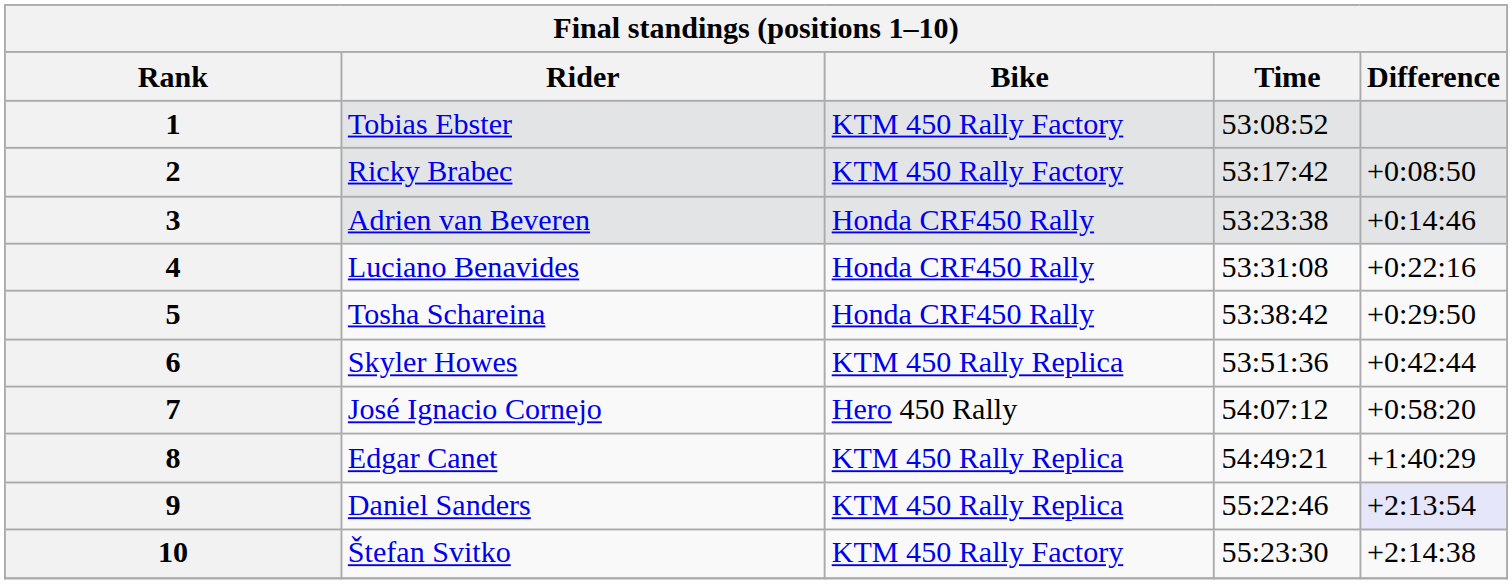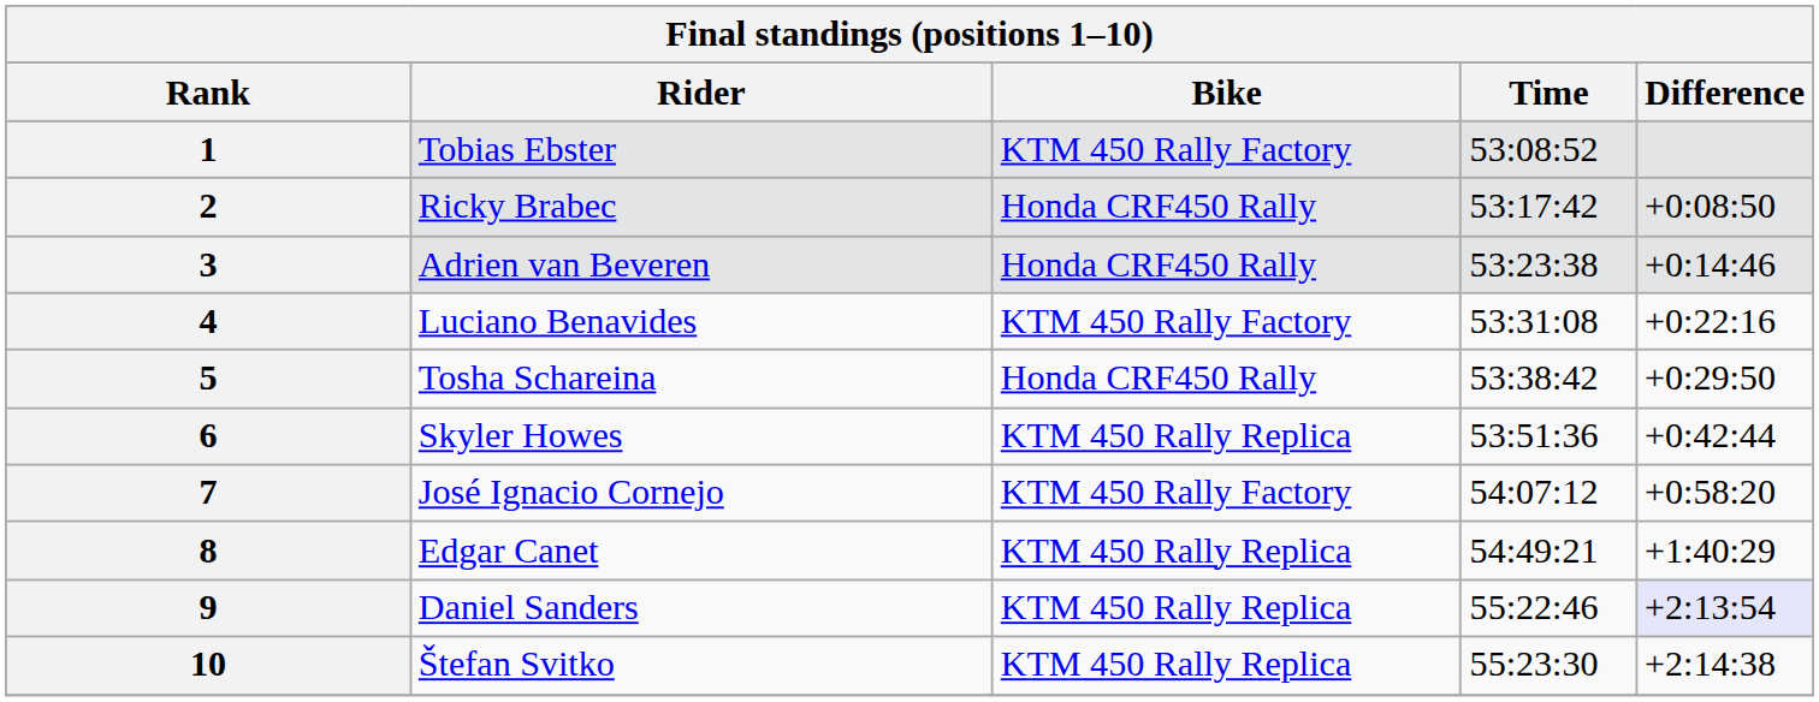 <table class="wikitable" style="width:50em;margin-bottom:0;">
 <tr>
 <th colspan=5>Final standings (positions 1–10)</th>
 </tr>
 <tr>
 <th>Rank</th>
 <th style="width:250px;">Rider</th>
 <th style="width:200px;">Bike</th>
 <th style="width:70px;">Time</th>
 <th style="width:70px;">Difference</th>
 </tr>
 <tr style="background:#e3e4e5;">
 <th>1</th>
 <td> <a href='#'>Tobias Ebster</a></td>
 <td><a href='#'>KTM 450 Rally Factory</a></td>
 <td>53:08:52</td>
 <td></td>
 </tr>
 <tr style="background:#e3e4e5;">
 <th>2</th>
 <td> <a href='#'>Ricky Brabec</a></td>
-<td><a href='#'>KTM 450 Rally Factory</a></td>
+<td><a href='#'>Honda CRF450 Rally</a></td>
 <td>53:17:42</td>
 <td>+0:08:50</td>
 </tr>
 <tr style="background:#e3e4e5;">
 <th>3</th>
 <td> <a href='#'>Adrien van Beveren</a></td>
 <td><a href='#'>Honda CRF450 Rally</a></td>
 <td>53:23:38</td>
 <td>+0:14:46</td>
 </tr>
 <tr>
 <th>4</th>
 <td> <a href='#'>Luciano Benavides</a></td>
-<td><a href='#'>Honda CRF450 Rally</a></td>
+<td><a href='#'>KTM 450 Rally Factory</a></td>
 <td>53:31:08</td>
 <td>+0:22:16</td>
 </tr>
 <tr>
 <th>5</th>
 <td> <a href='#'>Tosha Schareina</a></td>
 <td><a href='#'>Honda CRF450 Rally</a></td>
 <td>53:38:42</td>
 <td>+0:29:50</td>
 </tr>
 <tr>
 <th>6</th>
 <td> <a href='#'>Skyler Howes</a></td>
 <td><a href='#'>KTM 450 Rally Replica</a></td>
 <td>53:51:36</td>
 <td>+0:42:44</td>
 </tr>
 <tr>
 <th>7</th>
 <td> <a href='#'>José Ignacio Cornejo</a></td>
-<td><a href='#'>Hero</a> 450 Rally</td>
+<td><a href='#'>KTM 450 Rally Factory</a></td>
 <td>54:07:12</td>
 <td>+0:58:20</td>
 </tr>
 <tr>
 <th>8</th>
 <td> <a href='#'>Edgar Canet</a></td>
 <td><a href='#'>KTM 450 Rally Replica</a></td>
 <td>54:49:21</td>
 <td>+1:40:29</td>
 </tr>
 <tr>
 <th>9</th>
 <td> <a href='#'>Daniel Sanders</a></td>
 <td><a href='#'>KTM 450 Rally Replica</a></td>
 <td>55:22:46</td>
 <td style="background: lavender;">+2:13:54</td>
 </tr>
 <tr>
 <th>10</th>
 <td> <a href='#'>Štefan Svitko</a></td>
-<td><a href='#'>KTM 450 Rally Factory</a></td>
+<td><a href='#'>KTM 450 Rally Replica</a></td>
 <td>55:23:30</td>
 <td>+2:14:38</td>
 </tr>
 <tr>
 </tr>
 </table>
